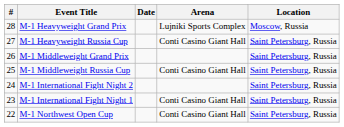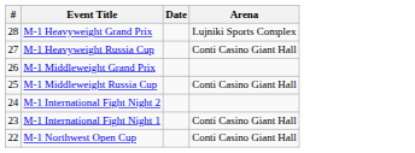 <table class="sortable wikitable succession-box" style="font-size:90%;">
 <tr>
 <th scope="col">#</th>
 <th scope="col">Event Title</th>
 <th scope="col">Date</th>
 <th scope="col">Arena</th>
-<th scope="col">Location</th>
 </tr>
 <tr>
 <td align=center>28</td>
 <td><a href='#'>M-1 Heavyweight Grand Prix</a></td>
 <td></td>
 <td>Lujniki Sports Complex</td>
-<td><a href='#'>Moscow</a>, Russia</td>
 </tr>
 <tr>
 <td align=center>27</td>
 <td><a href='#'>M-1 Heavyweight Russia Cup</a></td>
 <td></td>
 <td>Conti Casino Giant Hall</td>
-<td><a href='#'>Saint Petersburg</a>, Russia</td>
 </tr>
 <tr>
 <td align=center>26</td>
 <td><a href='#'>M-1 Middleweight Grand Prix</a></td>
 <td></td>
 <td></td>
-<td><a href='#'>Saint Petersburg</a>, Russia</td>
 </tr>
 <tr>
 <td align=center>25</td>
 <td><a href='#'>M-1 Middleweight Russia Cup</a></td>
 <td></td>
 <td>Conti Casino Giant Hall</td>
-<td><a href='#'>Saint Petersburg</a>, Russia</td>
 </tr>
 <tr>
 <td align=center>24</td>
 <td><a href='#'>M-1 International Fight Night 2</a></td>
 <td></td>
 <td></td>
-<td><a href='#'>Saint Petersburg</a>, Russia</td>
 </tr>
 <tr>
 <td align=center>23</td>
 <td><a href='#'>M-1 International Fight Night 1</a></td>
 <td></td>
 <td>Conti Casino Giant Hall</td>
-<td><a href='#'>Saint Petersburg</a>, Russia</td>
 </tr>
 <tr>
 <td align=center>22</td>
 <td><a href='#'>M-1 Northwest Open Cup</a></td>
 <td></td>
 <td>Conti Casino Giant Hall</td>
-<td><a href='#'>Saint Petersburg</a>, Russia</td>
 </tr>
 </table>
